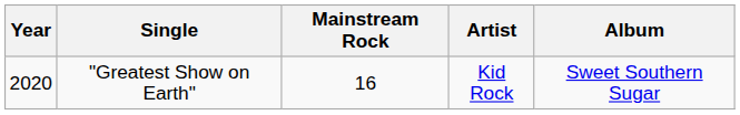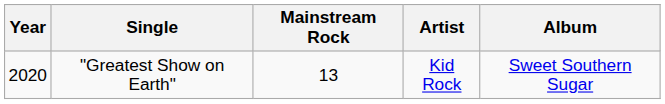 <table class="wikitable" style="text-align:center;">
 <tr>
 <th>Year</th>
 <th>Single</th>
 <th>Mainstream Rock</th>
 <th>Artist</th>
 <th>Album</th>
 </tr>
 <tr>
 <td>2020</td>
 <td>"Greatest Show on Earth"</td>
-<td>16</td>
+<td>13</td>
 <td><a href='#'>Kid Rock</a></td>
 <td><a href='#'>Sweet Southern Sugar</a></td>
 </tr>
 </table>
